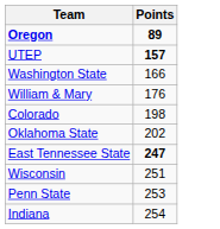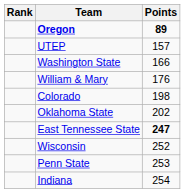 <table class="wikitable sortable" style="text-align:center">
 <tr>
+<th>Rank</th>
 <th>Team</th>
 <th>Points</th>
 </tr>
 <tr>
+<td></td>
 <td align=left><strong><a href='#'>Oregon</a></strong></td>
 <td><strong>89</strong></td>
 </tr>
 <tr>
+<td></td>
 <td align=left><a href='#'>UTEP</a></td>
-<td><strong>157</strong></td>
+<td>157</td>
 </tr>
 <tr>
+<td></td>
 <td align=left><a href='#'>Washington State</a></td>
 <td>166</td>
 </tr>
 <tr>
+<td></td>
 <td align=left><a href='#'>William & Mary</a></td>
 <td>176</td>
 </tr>
 <tr>
+<td></td>
 <td align=left><a href='#'>Colorado</a></td>
 <td>198</td>
 </tr>
 <tr>
+<td></td>
 <td align=left><a href='#'>Oklahoma State</a></td>
 <td>202</td>
 </tr>
 <tr>
+<td></td>
 <td align=left><a href='#'>East Tennessee State</a></td>
 <td><strong>247</strong></td>
 </tr>
 <tr>
+<td></td>
 <td align=left><a href='#'>Wisconsin</a></td>
-<td>251</td>
+<td>252</td>
 </tr>
 <tr>
+<td></td>
 <td align=left><a href='#'>Penn State</a></td>
 <td>253</td>
 </tr>
 <tr>
+<td></td>
 <td align=left><a href='#'>Indiana</a></td>
 <td>254</td>
 </tr>
 </table>
